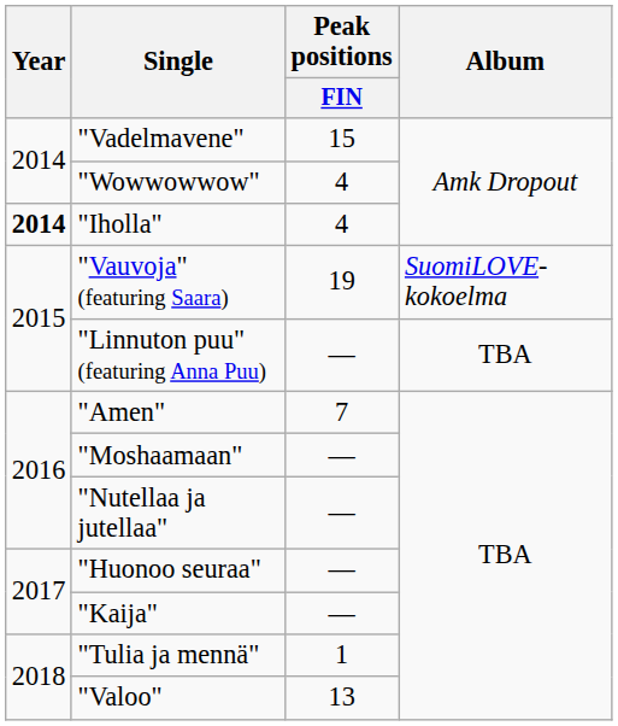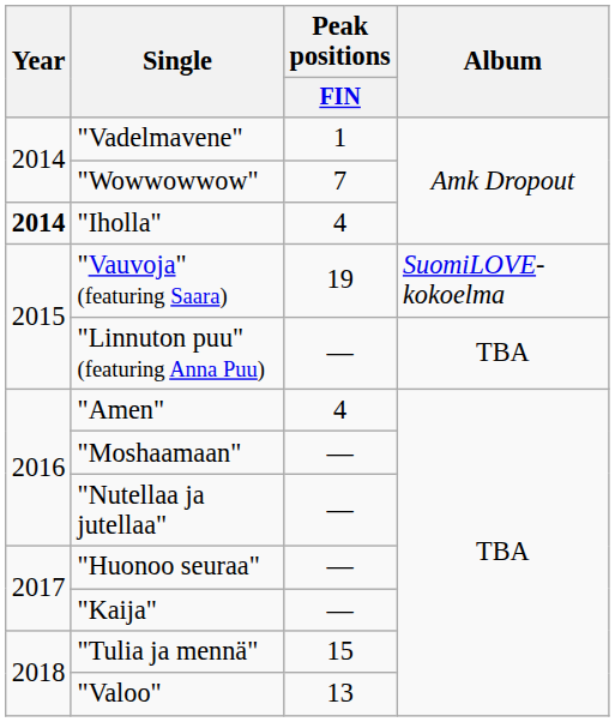 <table class="wikitable">
 <tr>
 <th align="center" rowspan="2" width="10">Year</th>
 <th align="center" rowspan="2" width="120">Single</th>
 <th align="center" colspan="1" width="20">Peak positions</th>
 <th align="center" rowspan="2" width="120">Album</th>
 </tr>
 <tr>
 <th scope="col" style="width:3em;font-size:90%;"><a href='#'>FIN</a><br></th>
 </tr>
 <tr>
 <td style="text-align:center;" rowspan=2>2014</td>
 <td>"Vadelmavene"</td>
-<td style="text-align:center;">15</td>
+<td style="text-align:center;">1</td>
 <td style="text-align:center;" rowspan=3><em>Amk Dropout</em></td>
 </tr>
 <tr>
 <td>"Wowwowwow"</td>
-<td style="text-align:center;">4</td>
+<td style="text-align:center;">7</td>
 </tr>
 <tr>
 <td style="text-align:center;"><strong>2014</strong></td>
 <td>"Iholla"</td>
 <td style="text-align:center;">4</td>
 </tr>
 <tr>
 <td style="text-align:center;" rowspan="2">2015</td>
 <td>"<a href='#'>Vauvoja</a>" <small>(featuring <a href='#'>Saara</a>)</small></td>
 <td style="text-align:center;">19</td>
 <td><em><a href='#'>SuomiLOVE</a>-kokoelma</em></td>
 </tr>
 <tr>
 <td>"Linnuton puu"<br><small>(featuring <a href='#'>Anna Puu</a>)</small></td>
 <td style="text-align:center;">—</td>
 <td style="text-align:center;">TBA</td>
 </tr>
 <tr>
 <td rowspan="3" style="text-align:center;">2016</td>
 <td>"Amen"</td>
-<td style="text-align:center;">7</td>
+<td style="text-align:center;">4</td>
 <td style="text-align:center;" rowspan="7">TBA</td>
 </tr>
 <tr>
 <td>"Moshaamaan"</td>
 <td style="text-align:center;">—</td>
 </tr>
 <tr>
 <td>"Nutellaa ja jutellaa"</td>
 <td style="text-align:center;">—</td>
 </tr>
 <tr>
 <td style="text-align:center;" rowspan="2">2017</td>
 <td>"Huonoo seuraa"</td>
 <td style="text-align:center;">—</td>
 </tr>
 <tr>
 <td>"Kaija"</td>
 <td style="text-align:center;">—</td>
 </tr>
 <tr>
 <td style="text-align:center;" rowspan="2">2018</td>
 <td>"Tulia ja mennä"</td>
-<td style="text-align:center;">1</td>
+<td style="text-align:center;">15</td>
 </tr>
 <tr>
 <td>"Valoo"</td>
 <td style="text-align:center;">13<br></td>
 </tr>
 </table>
